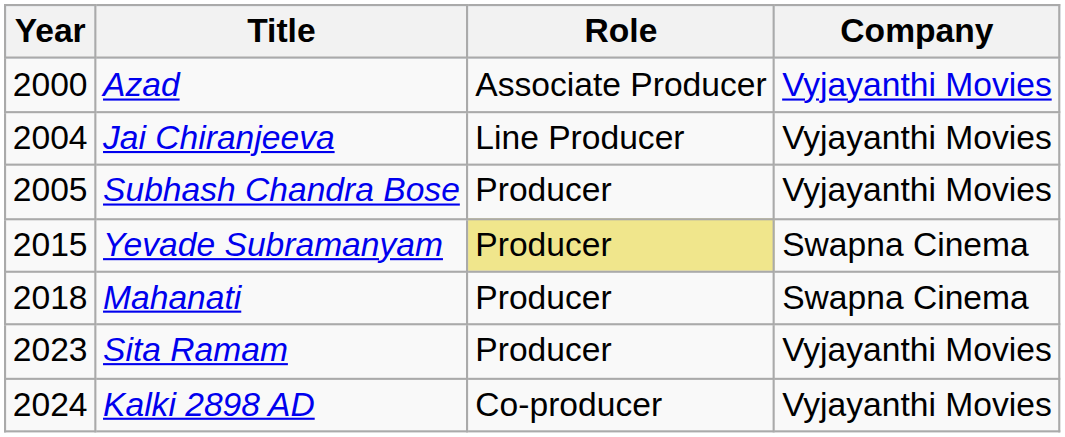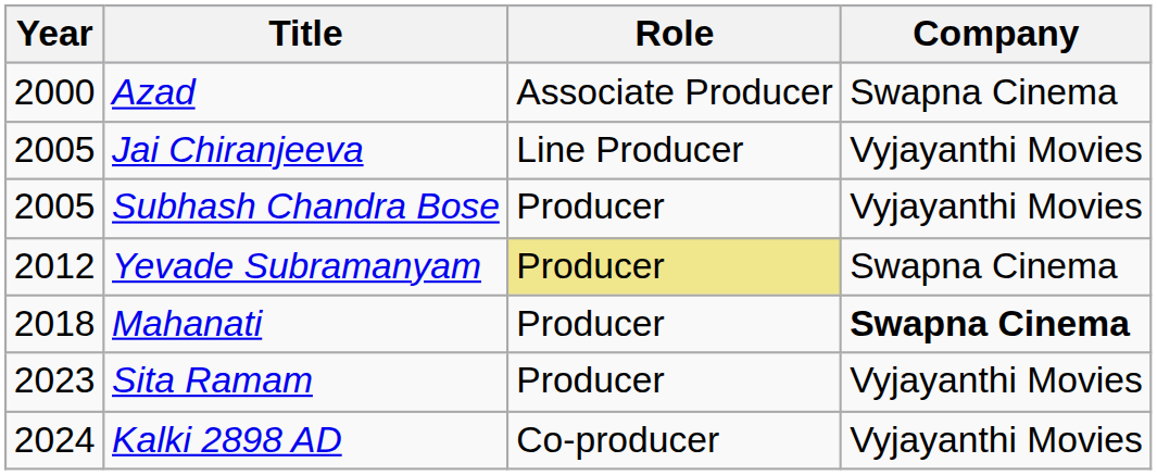 <table class="wikitable">
 <tr style="background:#d1e4fd;">
 <th>Year</th>
 <th>Title</th>
 <th>Role</th>
 <th>Company</th>
 </tr>
 <tr>
 <td>2000</td>
 <td><em><a href='#'>Azad</a></em></td>
 <td>Associate Producer</td>
-<td><a href='#'>Vyjayanthi Movies</a></td>
+<td>Swapna Cinema</td>
 </tr>
 <tr>
-<td>2004</td>
+<td>2005</td>
 <td><em><a href='#'>Jai Chiranjeeva</a></em></td>
 <td>Line Producer</td>
 <td>Vyjayanthi Movies</td>
 </tr>
 <tr>
 <td>2005</td>
 <td><em><a href='#'>Subhash Chandra Bose</a></em></td>
 <td>Producer</td>
 <td>Vyjayanthi Movies</td>
 </tr>
 <tr>
-<td>2015</td>
+<td>2012</td>
 <td><em><a href='#'>Yevade Subramanyam</a></em></td>
 <td style="background: khaki;">Producer</td>
 <td>Swapna Cinema</td>
 </tr>
 <tr>
 <td>2018</td>
 <td><em><a href='#'>Mahanati</a></em></td>
 <td>Producer</td>
-<td>Swapna Cinema</td>
+<td><strong>Swapna Cinema</strong></td>
 </tr>
 <tr>
 <td>2023</td>
 <td><em><a href='#'>Sita Ramam</a></em></td>
 <td>Producer</td>
 <td>Vyjayanthi Movies</td>
 </tr>
 <tr>
 <td>2024</td>
 <td><em><a href='#'>Kalki 2898 AD</a></em></td>
 <td>Co-producer</td>
 <td>Vyjayanthi Movies</td>
 </tr>
 </table>
